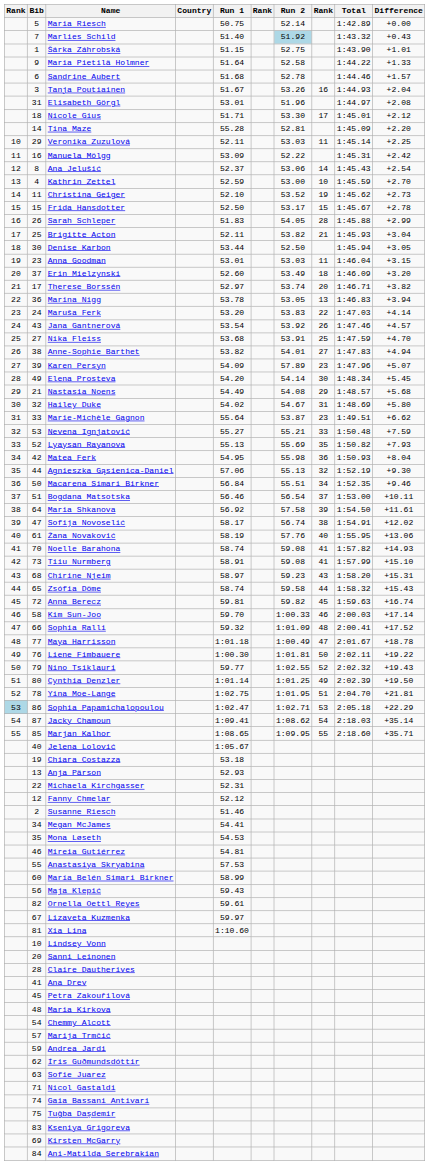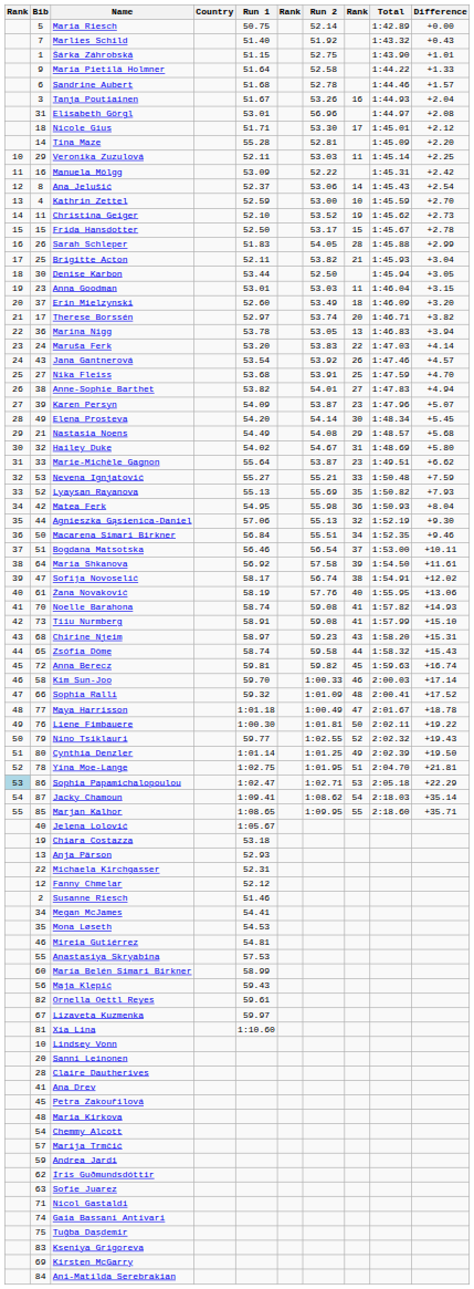 <table class="wikitable sortable" style="text-align:center">
 <tr>
 <th>Rank</th>
 <th>Bib</th>
 <th>Name</th>
 <th>Country</th>
 <th>Run 1</th>
 <th>Rank</th>
 <th>Run 2</th>
 <th>Rank</th>
 <th>Total</th>
 <th>Difference</th>
 </tr>
 <tr>
 <td></td>
 <td>5</td>
 <td align=left><a href='#'>Maria Riesch</a></td>
 <td align=left></td>
 <td>50.75</td>
 <td></td>
 <td>52.14</td>
 <td></td>
 <td>1:42.89</td>
 <td>+0.00</td>
 </tr>
 <tr>
 <td></td>
 <td>7</td>
 <td align=left><a href='#'>Marlies Schild</a></td>
 <td align=left></td>
 <td>51.40</td>
 <td></td>
-<td style="background: lightblue;">51.92</td>
+<td>51.92</td>
 <td></td>
 <td>1:43.32</td>
 <td>+0.43</td>
 </tr>
 <tr>
 <td></td>
 <td>1</td>
 <td align=left><a href='#'>Šárka Záhrobská</a></td>
 <td align=left></td>
 <td>51.15</td>
 <td></td>
 <td>52.75</td>
 <td></td>
 <td>1:43.90</td>
 <td>+1.01</td>
 </tr>
 <tr>
 <td></td>
 <td>9</td>
 <td align=left><a href='#'>Maria Pietilä Holmner</a></td>
 <td align=left></td>
 <td>51.64</td>
 <td></td>
 <td>52.58</td>
 <td></td>
 <td>1:44.22</td>
 <td>+1.33</td>
 </tr>
 <tr>
 <td></td>
 <td>6</td>
 <td align=left><a href='#'>Sandrine Aubert</a></td>
 <td align=left></td>
 <td>51.68</td>
 <td></td>
 <td>52.78</td>
 <td></td>
 <td>1:44.46</td>
 <td>+1.57</td>
 </tr>
 <tr>
 <td></td>
 <td>3</td>
 <td align=left><a href='#'>Tanja Poutiainen</a></td>
 <td align=left></td>
 <td>51.67</td>
 <td></td>
 <td>53.26</td>
 <td>16</td>
 <td>1:44.93</td>
 <td>+2.04</td>
 </tr>
 <tr>
 <td></td>
 <td>31</td>
 <td align=left><a href='#'>Elisabeth Görgl</a></td>
 <td align=left></td>
 <td>53.01</td>
 <td></td>
-<td>51.96</td>
+<td>56.96</td>
 <td></td>
 <td>1:44.97</td>
 <td>+2.08</td>
 </tr>
 <tr>
 <td></td>
 <td>18</td>
 <td align=left><a href='#'>Nicole Gius</a></td>
 <td align=left></td>
 <td>51.71</td>
 <td></td>
 <td>53.30</td>
 <td>17</td>
 <td>1:45.01</td>
 <td>+2.12</td>
 </tr>
 <tr>
 <td></td>
 <td>14</td>
 <td align=left><a href='#'>Tina Maze</a></td>
 <td align=left></td>
 <td>55.28</td>
 <td></td>
 <td>52.81</td>
 <td></td>
 <td>1:45.09</td>
 <td>+2.20</td>
 </tr>
 <tr>
 <td>10</td>
 <td>29</td>
 <td align=left><a href='#'>Veronika Zuzulová</a></td>
 <td align=left></td>
 <td>52.11</td>
 <td></td>
 <td>53.03</td>
 <td>11</td>
 <td>1:45.14</td>
 <td>+2.25</td>
 </tr>
 <tr>
 <td>11</td>
 <td>16</td>
 <td align=left><a href='#'>Manuela Mölgg</a></td>
 <td align=left></td>
 <td>53.09</td>
 <td></td>
 <td>52.22</td>
 <td></td>
 <td>1:45.31</td>
 <td>+2.42</td>
 </tr>
 <tr>
 <td>12</td>
 <td>8</td>
 <td align=left><a href='#'>Ana Jelušić</a></td>
 <td align=left></td>
 <td>52.37</td>
 <td></td>
 <td>53.06</td>
 <td>14</td>
 <td>1:45.43</td>
 <td>+2.54</td>
 </tr>
 <tr>
 <td>13</td>
 <td>4</td>
 <td align=left><a href='#'>Kathrin Zettel</a></td>
 <td align=left></td>
 <td>52.59</td>
 <td></td>
 <td>53.00</td>
 <td>10</td>
 <td>1:45.59</td>
 <td>+2.70</td>
 </tr>
 <tr>
 <td>14</td>
 <td>11</td>
 <td align=left><a href='#'>Christina Geiger</a></td>
 <td align=left></td>
 <td>52.10</td>
 <td></td>
 <td>53.52</td>
 <td>19</td>
 <td>1:45.62</td>
 <td>+2.73</td>
 </tr>
 <tr>
 <td>15</td>
 <td>15</td>
 <td align=left><a href='#'>Frida Hansdotter</a></td>
 <td align=left></td>
 <td>52.50</td>
 <td></td>
 <td>53.17</td>
 <td>15</td>
 <td>1:45.67</td>
 <td>+2.78</td>
 </tr>
 <tr>
 <td>16</td>
 <td>26</td>
 <td align=left><a href='#'>Sarah Schleper</a></td>
 <td align=left></td>
 <td>51.83</td>
 <td></td>
 <td>54.05</td>
 <td>28</td>
 <td>1:45.88</td>
 <td>+2.99</td>
 </tr>
 <tr>
 <td>17</td>
 <td>25</td>
 <td align=left><a href='#'>Brigitte Acton</a></td>
 <td align=left></td>
 <td>52.11</td>
 <td></td>
 <td>53.82</td>
 <td>21</td>
 <td>1:45.93</td>
 <td>+3.04</td>
 </tr>
 <tr>
 <td>18</td>
 <td>30</td>
 <td align=left><a href='#'>Denise Karbon</a></td>
 <td align=left></td>
 <td>53.44</td>
 <td></td>
 <td>52.50</td>
 <td></td>
 <td>1:45.94</td>
 <td>+3.05</td>
 </tr>
 <tr>
 <td>19</td>
 <td>23</td>
 <td align=left><a href='#'>Anna Goodman</a></td>
 <td align=left></td>
 <td>53.01</td>
 <td></td>
 <td>53.03</td>
 <td>11</td>
 <td>1:46.04</td>
 <td>+3.15</td>
 </tr>
 <tr>
 <td>20</td>
 <td>37</td>
 <td align=left><a href='#'>Erin Mielzynski</a></td>
 <td align=left></td>
 <td>52.60</td>
 <td></td>
 <td>53.49</td>
 <td>18</td>
 <td>1:46.09</td>
 <td>+3.20</td>
 </tr>
 <tr>
 <td>21</td>
 <td>17</td>
 <td align=left><a href='#'>Therese Borssén</a></td>
 <td align=left></td>
 <td>52.97</td>
 <td></td>
 <td>53.74</td>
 <td>20</td>
 <td>1:46.71</td>
 <td>+3.82</td>
 </tr>
 <tr>
 <td>22</td>
 <td>36</td>
 <td align=left><a href='#'>Marina Nigg</a></td>
 <td align=left></td>
 <td>53.78</td>
 <td></td>
 <td>53.05</td>
 <td>13</td>
 <td>1:46.83</td>
 <td>+3.94</td>
 </tr>
 <tr>
 <td>23</td>
 <td>24</td>
 <td align=left><a href='#'>Maruša Ferk</a></td>
 <td align=left></td>
 <td>53.20</td>
 <td></td>
 <td>53.83</td>
 <td>22</td>
 <td>1:47.03</td>
 <td>+4.14</td>
 </tr>
 <tr>
 <td>24</td>
 <td>43</td>
 <td align=left><a href='#'>Jana Gantnerová</a></td>
 <td align=left></td>
 <td>53.54</td>
 <td></td>
 <td>53.92</td>
 <td>26</td>
 <td>1:47.46</td>
 <td>+4.57</td>
 </tr>
 <tr>
 <td>25</td>
 <td>27</td>
 <td align=left><a href='#'>Nika Fleiss</a></td>
 <td align=left></td>
 <td>53.68</td>
 <td></td>
 <td>53.91</td>
 <td>25</td>
 <td>1:47.59</td>
 <td>+4.70</td>
 </tr>
 <tr>
 <td>26</td>
 <td>38</td>
 <td align=left><a href='#'>Anne-Sophie Barthet</a></td>
 <td align=left></td>
 <td>53.82</td>
 <td></td>
 <td>54.01</td>
 <td>27</td>
 <td>1:47.83</td>
 <td>+4.94</td>
 </tr>
 <tr>
 <td>27</td>
 <td>39</td>
 <td align=left><a href='#'>Karen Persyn</a></td>
 <td align=left></td>
 <td>54.09</td>
 <td></td>
-<td>57.89</td>
+<td>53.87</td>
 <td>23</td>
 <td>1:47.96</td>
 <td>+5.07</td>
 </tr>
 <tr>
 <td>28</td>
 <td>49</td>
 <td align=left><a href='#'>Elena Prosteva</a></td>
 <td align=left></td>
 <td>54.20</td>
 <td></td>
 <td>54.14</td>
 <td>30</td>
 <td>1:48.34</td>
 <td>+5.45</td>
 </tr>
 <tr>
 <td>29</td>
 <td>21</td>
 <td align=left><a href='#'>Nastasia Noens</a></td>
 <td align=left></td>
 <td>54.49</td>
 <td></td>
 <td>54.08</td>
 <td>29</td>
 <td>1:48.57</td>
 <td>+5.68</td>
 </tr>
 <tr>
 <td>30</td>
 <td>32</td>
 <td align=left><a href='#'>Hailey Duke</a></td>
 <td align=left></td>
 <td>54.02</td>
 <td></td>
 <td>54.67</td>
 <td>31</td>
 <td>1:48.69</td>
 <td>+5.80</td>
 </tr>
 <tr>
 <td>31</td>
 <td>33</td>
 <td align=left><a href='#'>Marie-Michèle Gagnon</a></td>
 <td align=left></td>
 <td>55.64</td>
 <td></td>
 <td>53.87</td>
 <td>23</td>
 <td>1:49.51</td>
 <td>+6.62</td>
 </tr>
 <tr>
 <td>32</td>
 <td>53</td>
 <td align=left><a href='#'>Nevena Ignjatović</a></td>
 <td align=left></td>
 <td>55.27</td>
 <td></td>
 <td>55.21</td>
 <td>33</td>
 <td>1:50.48</td>
 <td>+7.59</td>
 </tr>
 <tr>
 <td>33</td>
 <td>52</td>
 <td align=left><a href='#'>Lyaysan Rayanova</a></td>
 <td align=left></td>
 <td>55.13</td>
 <td></td>
 <td>55.69</td>
 <td>35</td>
 <td>1:50.82</td>
 <td>+7.93</td>
 </tr>
 <tr>
 <td>34</td>
 <td>42</td>
 <td align=left><a href='#'>Matea Ferk</a></td>
 <td align=left></td>
 <td>54.95</td>
 <td></td>
 <td>55.98</td>
 <td>36</td>
 <td>1:50.93</td>
 <td>+8.04</td>
 </tr>
 <tr>
 <td>35</td>
 <td>44</td>
 <td align=left><a href='#'>Agnieszka Gąsienica-Daniel</a></td>
 <td align=left></td>
 <td>57.06</td>
 <td></td>
 <td>55.13</td>
 <td>32</td>
 <td>1:52.19</td>
 <td>+9.30</td>
 </tr>
 <tr>
 <td>36</td>
 <td>50</td>
 <td align=left><a href='#'>Macarena Simari Birkner</a></td>
 <td align=left></td>
 <td>56.84</td>
 <td></td>
 <td>55.51</td>
 <td>34</td>
 <td>1:52.35</td>
 <td>+9.46</td>
 </tr>
 <tr>
 <td>37</td>
 <td>51</td>
 <td align=left><a href='#'>Bogdana Matsotska</a></td>
 <td align=left></td>
 <td>56.46</td>
 <td></td>
 <td>56.54</td>
 <td>37</td>
 <td>1:53.00</td>
 <td>+10.11</td>
 </tr>
 <tr>
 <td>38</td>
 <td>64</td>
 <td align=left><a href='#'>Maria Shkanova</a></td>
 <td align=left></td>
 <td>56.92</td>
 <td></td>
 <td>57.58</td>
 <td>39</td>
 <td>1:54.50</td>
 <td>+11.61</td>
 </tr>
 <tr>
 <td>39</td>
 <td>47</td>
 <td align=left><a href='#'>Sofija Novoselić</a></td>
 <td align=left></td>
 <td>58.17</td>
 <td></td>
 <td>56.74</td>
 <td>38</td>
 <td>1:54.91</td>
 <td>+12.02</td>
 </tr>
 <tr>
 <td>40</td>
 <td>61</td>
 <td align=left><a href='#'>Žana Novaković</a></td>
 <td align=left></td>
 <td>58.19</td>
 <td></td>
 <td>57.76</td>
 <td>40</td>
 <td>1:55.95</td>
 <td>+13.06</td>
 </tr>
 <tr>
 <td>41</td>
 <td>70</td>
 <td align=left><a href='#'>Noelle Barahona</a></td>
 <td align=left></td>
 <td>58.74</td>
 <td></td>
 <td>59.08</td>
 <td>41</td>
 <td>1:57.82</td>
 <td>+14.93</td>
 </tr>
 <tr>
 <td>42</td>
 <td>73</td>
 <td align=left><a href='#'>Tiiu Nurmberg</a></td>
 <td align=left></td>
 <td>58.91</td>
 <td></td>
 <td>59.08</td>
 <td>41</td>
 <td>1:57.99</td>
 <td>+15.10</td>
 </tr>
 <tr>
 <td>43</td>
 <td>68</td>
 <td align=left><a href='#'>Chirine Njeim</a></td>
 <td align=left></td>
 <td>58.97</td>
 <td></td>
 <td>59.23</td>
 <td>43</td>
 <td>1:58.20</td>
 <td>+15.31</td>
 </tr>
 <tr>
 <td>44</td>
 <td>65</td>
 <td align=left><a href='#'>Zsófia Döme</a></td>
 <td align=left></td>
 <td>58.74</td>
 <td></td>
 <td>59.58</td>
 <td>44</td>
 <td>1:58.32</td>
 <td>+15.43</td>
 </tr>
 <tr>
 <td>45</td>
 <td>72</td>
 <td align=left><a href='#'>Anna Berecz</a></td>
 <td align=left></td>
 <td>59.81</td>
 <td></td>
 <td>59.82</td>
 <td>45</td>
 <td>1:59.63</td>
 <td>+16.74</td>
 </tr>
 <tr>
 <td>46</td>
 <td>58</td>
 <td align=left><a href='#'>Kim Sun-Joo</a></td>
 <td align=left></td>
 <td>59.70</td>
 <td></td>
 <td>1:00.33</td>
 <td>46</td>
 <td>2:00.03</td>
 <td>+17.14</td>
 </tr>
 <tr>
 <td>47</td>
 <td>66</td>
 <td align=left><a href='#'>Sophia Ralli</a></td>
 <td align=left></td>
 <td>59.32</td>
 <td></td>
 <td>1:01.09</td>
 <td>48</td>
 <td>2:00.41</td>
 <td>+17.52</td>
 </tr>
 <tr>
 <td>48</td>
 <td>77</td>
 <td align=left><a href='#'>Maya Harrisson</a></td>
 <td align=left></td>
 <td>1:01.18</td>
 <td></td>
 <td>1:00.49</td>
 <td>47</td>
 <td>2:01.67</td>
 <td>+18.78</td>
 </tr>
 <tr>
 <td>49</td>
 <td>76</td>
 <td align=left><a href='#'>Liene Fimbauere</a></td>
 <td align=left></td>
 <td>1:00.30</td>
 <td></td>
 <td>1:01.81</td>
 <td>50</td>
 <td>2:02.11</td>
 <td>+19.22</td>
 </tr>
 <tr>
 <td>50</td>
 <td>79</td>
 <td align=left><a href='#'>Nino Tsiklauri</a></td>
 <td align=left></td>
 <td>59.77</td>
 <td></td>
 <td>1:02.55</td>
 <td>52</td>
 <td>2:02.32</td>
 <td>+19.43</td>
 </tr>
 <tr>
 <td>51</td>
 <td>80</td>
 <td align=left><a href='#'>Cynthia Denzler</a></td>
 <td align=left></td>
 <td>1:01.14</td>
 <td></td>
 <td>1:01.25</td>
 <td>49</td>
 <td>2:02.39</td>
 <td>+19.50</td>
 </tr>
 <tr>
 <td>52</td>
 <td>78</td>
 <td align=left><a href='#'>Yina Moe-Lange</a></td>
 <td align=left></td>
 <td>1:02.75</td>
 <td></td>
 <td>1:01.95</td>
 <td>51</td>
 <td>2:04.70</td>
 <td>+21.81</td>
 </tr>
 <tr>
 <td style="background: lightblue;">53</td>
 <td>86</td>
 <td align=left><a href='#'>Sophia Papamichalopoulou</a></td>
 <td align=left></td>
 <td>1:02.47</td>
 <td></td>
 <td>1:02.71</td>
 <td>53</td>
 <td>2:05.18</td>
 <td>+22.29</td>
 </tr>
 <tr>
 <td>54</td>
 <td>87</td>
 <td align=left><a href='#'>Jacky Chamoun</a></td>
 <td align=left></td>
 <td>1:09.41</td>
 <td></td>
 <td>1:08.62</td>
 <td>54</td>
 <td>2:18.03</td>
 <td>+35.14</td>
 </tr>
 <tr>
 <td>55</td>
 <td>85</td>
 <td align=left><a href='#'>Marjan Kalhor</a></td>
 <td align=left></td>
 <td>1:08.65</td>
 <td></td>
 <td>1:09.95</td>
 <td>55</td>
 <td>2:18.60</td>
 <td>+35.71</td>
 </tr>
 <tr>
 <td></td>
 <td>40</td>
 <td align=left><a href='#'>Jelena Lolović</a></td>
 <td align=left></td>
 <td>1:05.67</td>
 <td></td>
 <td></td>
 <td></td>
 <td></td>
 <td></td>
 </tr>
 <tr>
 <td></td>
 <td>19</td>
 <td align=left><a href='#'>Chiara Costazza</a></td>
 <td align=left></td>
 <td>53.18</td>
 <td></td>
 <td></td>
 <td></td>
 <td></td>
 <td></td>
 </tr>
 <tr>
 <td></td>
 <td>13</td>
 <td align=left><a href='#'>Anja Pärson</a></td>
 <td align=left></td>
 <td>52.93</td>
 <td></td>
 <td></td>
 <td></td>
 <td></td>
 <td></td>
 </tr>
 <tr>
 <td></td>
 <td>22</td>
 <td align=left><a href='#'>Michaela Kirchgasser</a></td>
 <td align=left></td>
 <td>52.31</td>
 <td></td>
 <td></td>
 <td></td>
 <td></td>
 <td></td>
 </tr>
 <tr>
 <td></td>
 <td>12</td>
 <td align=left><a href='#'>Fanny Chmelar</a></td>
 <td align=left></td>
 <td>52.12</td>
 <td></td>
 <td></td>
 <td></td>
 <td></td>
 <td></td>
 </tr>
 <tr>
 <td></td>
 <td>2</td>
 <td align=left><a href='#'>Susanne Riesch</a></td>
 <td align=left></td>
 <td>51.46</td>
 <td></td>
 <td></td>
 <td></td>
 <td></td>
 <td></td>
 </tr>
 <tr>
 <td></td>
 <td>34</td>
 <td align=left><a href='#'>Megan McJames</a></td>
 <td align=left></td>
 <td>54.41</td>
 <td></td>
 <td></td>
 <td></td>
 <td></td>
 <td></td>
 </tr>
 <tr>
 <td></td>
 <td>35</td>
 <td align=left><a href='#'>Mona Løseth</a></td>
 <td align=left></td>
 <td>54.53</td>
 <td></td>
 <td></td>
 <td></td>
 <td></td>
 <td></td>
 </tr>
 <tr>
 <td></td>
 <td>46</td>
 <td align=left><a href='#'>Mireia Gutiérrez</a></td>
 <td align=left></td>
 <td>54.81</td>
 <td></td>
 <td></td>
 <td></td>
 <td></td>
 <td></td>
 </tr>
 <tr>
 <td></td>
 <td>55</td>
 <td align=left><a href='#'>Anastasiya Skryabina</a></td>
 <td align=left></td>
 <td>57.53</td>
 <td></td>
 <td></td>
 <td></td>
 <td></td>
 <td></td>
 </tr>
 <tr>
 <td></td>
 <td>60</td>
 <td align=left><a href='#'>María Belén Simari Birkner</a></td>
 <td align=left></td>
 <td>58.99</td>
 <td></td>
 <td></td>
 <td></td>
 <td></td>
 <td></td>
 </tr>
 <tr>
 <td></td>
 <td>56</td>
 <td align=left><a href='#'>Maja Klepić</a></td>
 <td align=left></td>
 <td>59.43</td>
 <td></td>
 <td></td>
 <td></td>
 <td></td>
 <td></td>
 </tr>
 <tr>
 <td></td>
 <td>82</td>
 <td align=left><a href='#'>Ornella Oettl Reyes</a></td>
 <td align=left></td>
 <td>59.61</td>
 <td></td>
 <td></td>
 <td></td>
 <td></td>
 <td></td>
 </tr>
 <tr>
 <td></td>
 <td>67</td>
 <td align=left><a href='#'>Lizaveta Kuzmenka</a></td>
 <td align=left></td>
 <td>59.97</td>
 <td></td>
 <td></td>
 <td></td>
 <td></td>
 <td></td>
 </tr>
 <tr>
 <td></td>
 <td>81</td>
 <td align=left><a href='#'>Xia Lina</a></td>
 <td align=left></td>
 <td>1:10.60</td>
 <td></td>
 <td></td>
 <td></td>
 <td></td>
 <td></td>
 </tr>
 <tr>
 <td></td>
 <td>10</td>
 <td align=left><a href='#'>Lindsey Vonn</a></td>
 <td align=left></td>
 <td></td>
 <td></td>
 <td></td>
 <td></td>
 <td></td>
 <td></td>
 </tr>
 <tr>
 <td></td>
 <td>20</td>
 <td align=left><a href='#'>Sanni Leinonen</a></td>
 <td align=left></td>
 <td></td>
 <td></td>
 <td></td>
 <td></td>
 <td></td>
 <td></td>
 </tr>
 <tr>
 <td></td>
 <td>28</td>
 <td align=left><a href='#'>Claire Dautherives</a></td>
 <td align=left></td>
 <td></td>
 <td></td>
 <td></td>
 <td></td>
 <td></td>
 <td></td>
 </tr>
 <tr>
 <td></td>
 <td>41</td>
 <td align=left><a href='#'>Ana Drev</a></td>
 <td align=left></td>
 <td></td>
 <td></td>
 <td></td>
 <td></td>
 <td></td>
 <td></td>
 </tr>
 <tr>
 <td></td>
 <td>45</td>
 <td align=left><a href='#'>Petra Zakouřilová</a></td>
 <td align=left></td>
 <td></td>
 <td></td>
 <td></td>
 <td></td>
 <td></td>
 <td></td>
 </tr>
 <tr>
 <td></td>
 <td>48</td>
 <td align=left><a href='#'>Maria Kirkova</a></td>
 <td align=left></td>
 <td></td>
 <td></td>
 <td></td>
 <td></td>
 <td></td>
 <td></td>
 </tr>
 <tr>
 <td></td>
 <td>54</td>
 <td align=left><a href='#'>Chemmy Alcott</a></td>
 <td align=left></td>
 <td></td>
 <td></td>
 <td></td>
 <td></td>
 <td></td>
 <td></td>
 </tr>
 <tr>
 <td></td>
 <td>57</td>
 <td align=left><a href='#'>Marija Trmčić</a></td>
 <td align=left></td>
 <td></td>
 <td></td>
 <td></td>
 <td></td>
 <td></td>
 <td></td>
 </tr>
 <tr>
 <td></td>
 <td>59</td>
 <td align=left><a href='#'>Andrea Jardi</a></td>
 <td align=left></td>
 <td></td>
 <td></td>
 <td></td>
 <td></td>
 <td></td>
 <td></td>
 </tr>
 <tr>
 <td></td>
 <td>62</td>
 <td align=left><a href='#'>Íris Guðmundsdóttir</a></td>
 <td align=left></td>
 <td></td>
 <td></td>
 <td></td>
 <td></td>
 <td></td>
 <td></td>
 </tr>
 <tr>
 <td></td>
 <td>63</td>
 <td align=left><a href='#'>Sofie Juarez</a></td>
 <td align=left></td>
 <td></td>
 <td></td>
 <td></td>
 <td></td>
 <td></td>
 <td></td>
 </tr>
 <tr>
 <td></td>
 <td>71</td>
 <td align=left><a href='#'>Nicol Gastaldi</a></td>
 <td align=left></td>
 <td></td>
 <td></td>
 <td></td>
 <td></td>
 <td></td>
 <td></td>
 </tr>
 <tr>
 <td></td>
 <td>74</td>
 <td align=left><a href='#'>Gaia Bassani Antivari</a></td>
 <td align=left></td>
 <td></td>
 <td></td>
 <td></td>
 <td></td>
 <td></td>
 <td></td>
 </tr>
 <tr>
 <td></td>
 <td>75</td>
 <td align=left><a href='#'>Tuğba Daşdemir</a></td>
 <td align=left></td>
 <td></td>
 <td></td>
 <td></td>
 <td></td>
 <td></td>
 <td></td>
 </tr>
 <tr>
 <td></td>
 <td>83</td>
 <td align=left><a href='#'>Kseniya Grigoreva</a></td>
 <td align=left></td>
 <td></td>
 <td></td>
 <td></td>
 <td></td>
 <td></td>
 <td></td>
 </tr>
 <tr>
 <td></td>
 <td>69</td>
 <td align=left><a href='#'>Kirsten McGarry</a></td>
 <td align=left></td>
 <td></td>
 <td></td>
 <td></td>
 <td></td>
 <td></td>
 <td></td>
 </tr>
 <tr>
 <td></td>
 <td>84</td>
 <td align=left><a href='#'>Ani-Matilda Serebrakian</a></td>
 <td align=left></td>
 <td></td>
 <td></td>
 <td></td>
 <td></td>
 <td></td>
 <td></td>
 </tr>
 </table>
